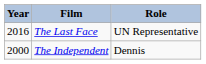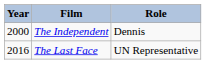 <table class="wikitable" style="font-size:95%;">
 <tr>
 <th style="background:#B0C4DE;">Year</th>
 <th style="background:#B0C4DE;">Film</th>
 <th style="background:#B0C4DE;">Role</th>
 </tr>
 <tr>
+<td>2000</td>
+<td><em><a href='#'>The Independent</a></em></td>
+<td>Dennis</td>
+</tr>
+<tr>
 <td>2016</td>
 <td><em><a href='#'>The Last Face</a></em></td>
 <td>UN Representative</td>
 </tr>
-<tr>
-<td>2000</td>
-<td><em><a href='#'>The Independent</a></em></td>
-<td>Dennis</td>
-</tr>
 </table>
